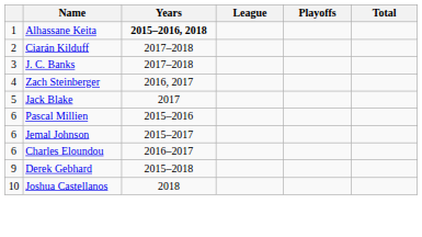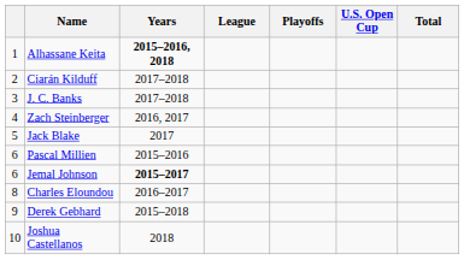 <table class="wikitable sortable" style="text-align:center;">
 <tr>
 <th width=20px></th>
 <th style="width:150px;">Name</th>
 <th style="width:150px;">Years</th>
 <th style="width:100px;">League</th>
 <th style="width:100px;">Playoffs</th>
+<th style="width:100px;"><a href='#'>U.S. Open Cup</a></th>
 <th style="width:100px;">Total</th>
 </tr>
 <tr>
 <td>1</td>
 <td style="text-align:left;"> <a href='#'>Alhassane Keita</a></td>
 <td><strong>2015–2016, 2018</strong></td>
+<td></td>
 <td></td>
 <td></td>
 <td></td>
 </tr>
 <tr>
 <td>2</td>
 <td style="text-align:left;"> <a href='#'>Ciarán Kilduff</a></td>
 <td>2017–2018</td>
 <td></td>
 <td></td>
 <td></td>
+<td></td>
 </tr>
 <tr>
 <td>3</td>
 <td style="text-align:left;"> <a href='#'>J. C. Banks</a></td>
 <td>2017–2018</td>
+<td></td>
 <td></td>
 <td></td>
 <td></td>
 </tr>
 <tr>
 <td>4</td>
 <td style="text-align:left;"> <a href='#'>Zach Steinberger</a></td>
 <td>2016, 2017</td>
 <td></td>
 <td></td>
 <td></td>
+<td></td>
 </tr>
 <tr>
 <td>5</td>
 <td style="text-align:left;"> <a href='#'>Jack Blake</a></td>
 <td>2017</td>
+<td></td>
 <td></td>
 <td></td>
 <td></td>
 </tr>
 <tr>
 <td>6</td>
 <td style="text-align:left;"> <a href='#'>Pascal Millien</a></td>
 <td>2015–2016</td>
 <td></td>
 <td></td>
 <td></td>
+<td></td>
 </tr>
 <tr>
 <td>6</td>
 <td style="text-align:left;"> <a href='#'>Jemal Johnson</a></td>
-<td>2015–2017</td>
+<td><strong>2015–2017</strong></td>
+<td></td>
 <td></td>
 <td></td>
 <td></td>
 </tr>
 <tr>
-<td>6</td>
+<td>8</td>
 <td style="text-align:left;"> <a href='#'>Charles Eloundou</a></td>
 <td>2016–2017</td>
+<td></td>
 <td></td>
 <td></td>
 <td></td>
 </tr>
 <tr>
 <td>9</td>
 <td style="text-align:left;"> <a href='#'>Derek Gebhard</a></td>
 <td>2015–2018</td>
 <td></td>
 <td></td>
 <td></td>
+<td></td>
 </tr>
 <tr>
 <td>10</td>
 <td align="left"> <a href='#'>Joshua Castellanos</a></td>
 <td>2018</td>
 <td></td>
 <td></td>
 <td></td>
+<td></td>
 </tr>
 </table>
